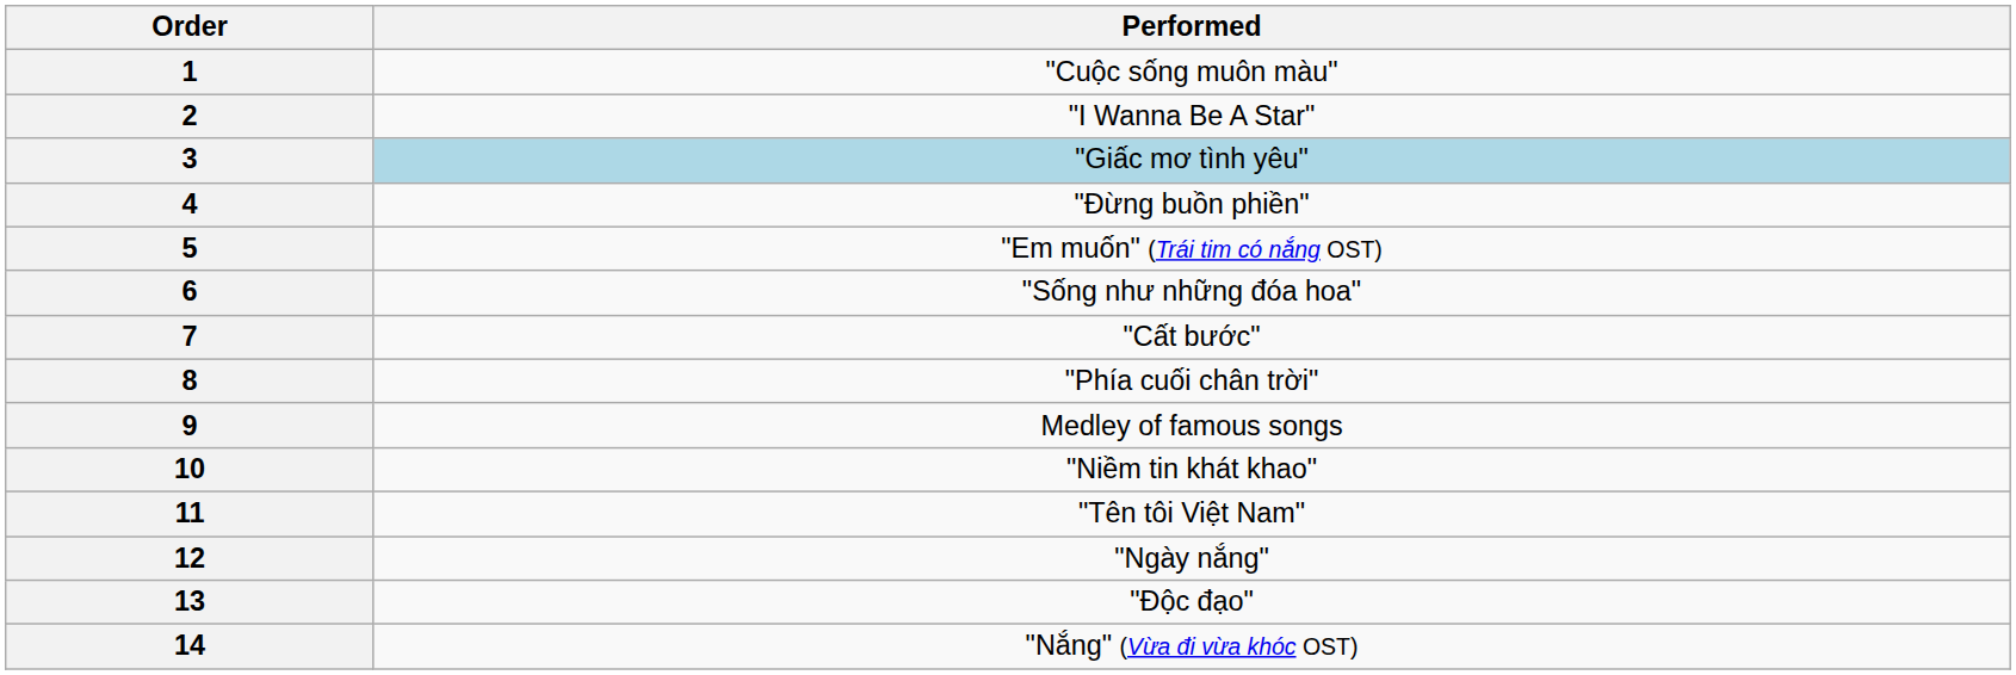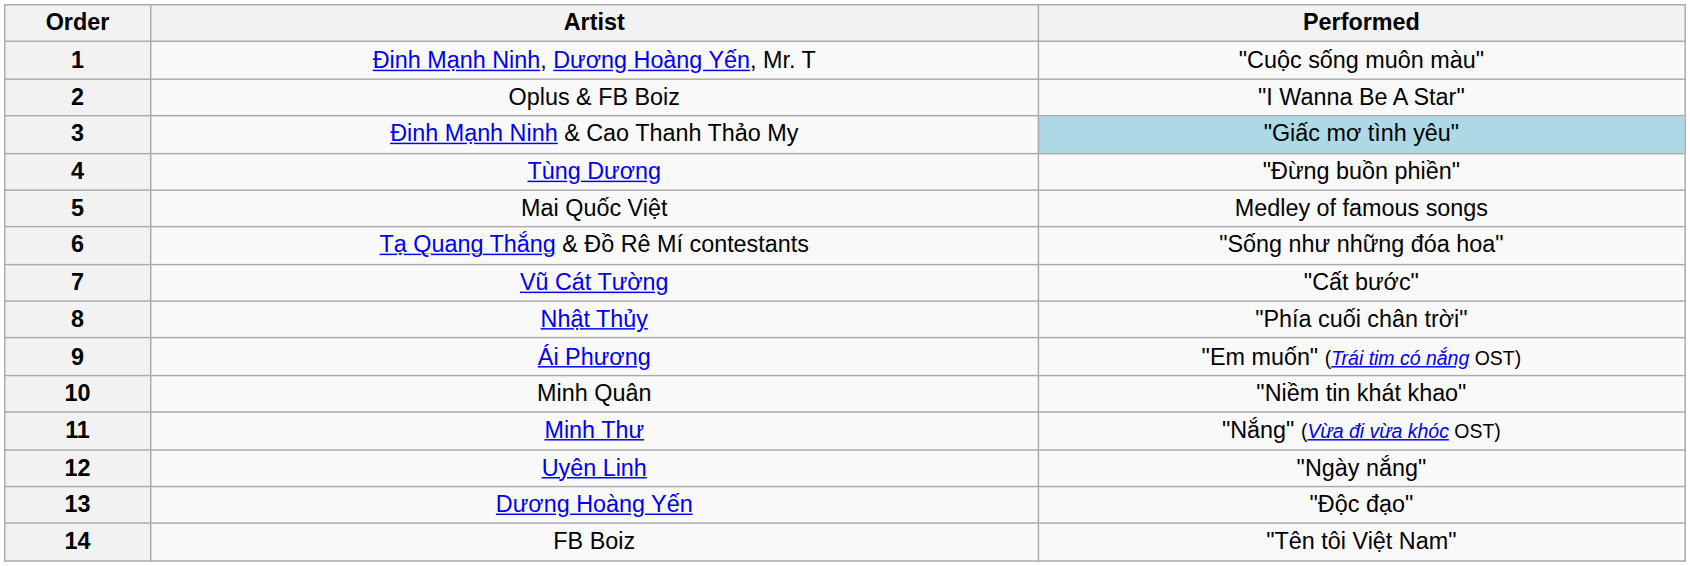 <table class="wikitable" style="text-align:center; width:72.7%;">
 <tr>
 <th>Order</th>
+<th>Artist</th>
 <th>Performed</th>
 </tr>
 <tr>
 <th>1</th>
+<td><a href='#'>Đinh Mạnh Ninh</a>, <a href='#'>Dương Hoàng Yến</a>, Mr. T</td>
 <td>"Cuộc sống muôn màu"</td>
 </tr>
 <tr>
 <th>2</th>
+<td>Oplus & FB Boiz</td>
 <td>"I Wanna Be A Star"</td>
 </tr>
 <tr>
 <th>3</th>
+<td><a href='#'>Đinh Mạnh Ninh</a> & Cao Thanh Thảo My</td>
 <td style="background: lightblue;">"Giấc mơ tình yêu"</td>
 </tr>
 <tr>
 <th>4</th>
+<td><a href='#'>Tùng Dương</a></td>
 <td>"Đừng buồn phiền"</td>
 </tr>
 <tr>
 <th>5</th>
-<td>"Em muốn" <small>(<em><a href='#'>Trái tim có nắng</a></em> OST)</small></td>
+<td>Mai Quốc Việt</td>
+<td>Medley of famous songs</td>
 </tr>
 <tr>
 <th>6</th>
+<td><a href='#'>Tạ Quang Thắng</a> & Đồ Rê Mí contestants</td>
 <td>"Sống như những đóa hoa"</td>
 </tr>
 <tr>
 <th>7</th>
+<td><a href='#'>Vũ Cát Tường</a></td>
 <td>"Cất bước"</td>
 </tr>
 <tr>
 <th>8</th>
+<td><a href='#'>Nhật Thủy</a></td>
 <td>"Phía cuối chân trời"</td>
 </tr>
 <tr>
 <th>9</th>
-<td>Medley of famous songs</td>
+<td><a href='#'>Ái Phương</a></td>
+<td>"Em muốn" <small>(<em><a href='#'>Trái tim có nắng</a></em> OST)</small></td>
 </tr>
 <tr>
 <th>10</th>
+<td>Minh Quân</td>
 <td>"Niềm tin khát khao"</td>
 </tr>
 <tr>
 <th>11</th>
-<td>"Tên tôi Việt Nam"</td>
+<td><a href='#'>Minh Thư</a></td>
+<td>"Nắng" <small>(<em><a href='#'>Vừa đi vừa khóc</a></em> OST)</small></td>
 </tr>
 <tr>
 <th>12</th>
+<td><a href='#'>Uyên Linh</a></td>
 <td>"Ngày nắng"</td>
 </tr>
 <tr>
 <th>13</th>
+<td><a href='#'>Dương Hoàng Yến</a></td>
 <td>"Độc đạo"</td>
 </tr>
 <tr>
 <th>14</th>
-<td>"Nắng" <small>(<em><a href='#'>Vừa đi vừa khóc</a></em> OST)</small></td>
+<td>FB Boiz</td>
+<td>"Tên tôi Việt Nam"</td>
 </tr>
 </table>
